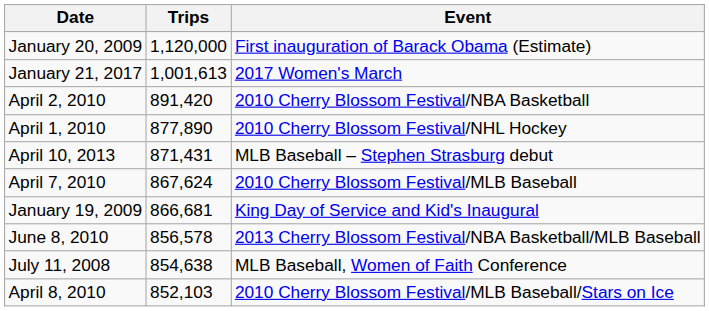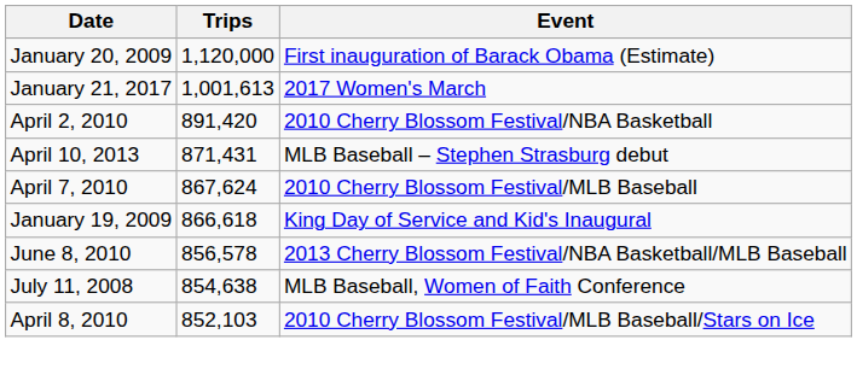 <table class="wikitable">
 <tr>
 <th>Date</th>
 <th>Trips</th>
 <th>Event</th>
 </tr>
 <tr>
 <td>January 20, 2009</td>
 <td>1,120,000</td>
 <td><a href='#'>First inauguration of Barack Obama</a> (Estimate)</td>
 </tr>
 <tr>
 <td>January 21, 2017</td>
 <td>1,001,613</td>
 <td><a href='#'>2017 Women's March</a></td>
 </tr>
 <tr>
 <td>April 2, 2010</td>
 <td>891,420</td>
 <td><a href='#'>2010 Cherry Blossom Festival</a>/NBA Basketball</td>
 </tr>
 <tr>
-<td>April 1, 2010</td>
-<td>877,890</td>
-<td><a href='#'>2010 Cherry Blossom Festival</a>/NHL Hockey</td>
-</tr>
-<tr>
 <td>April 10, 2013</td>
 <td>871,431</td>
 <td>MLB Baseball – <a href='#'>Stephen Strasburg</a> debut</td>
 </tr>
 <tr>
 <td>April 7, 2010</td>
 <td>867,624</td>
 <td><a href='#'>2010 Cherry Blossom Festival</a>/MLB Baseball</td>
 </tr>
 <tr>
 <td>January 19, 2009</td>
-<td>866,681</td>
+<td>866,618</td>
 <td><a href='#'>King Day of Service and Kid's Inaugural</a></td>
 </tr>
 <tr>
 <td>June 8, 2010</td>
 <td>856,578</td>
 <td><a href='#'>2013 Cherry Blossom Festival</a>/NBA Basketball/MLB Baseball</td>
 </tr>
 <tr>
 <td>July 11, 2008</td>
 <td>854,638</td>
 <td>MLB Baseball, <a href='#'>Women of Faith</a> Conference</td>
 </tr>
 <tr>
 <td>April 8, 2010</td>
 <td>852,103</td>
 <td><a href='#'>2010 Cherry Blossom Festival</a>/MLB Baseball/<a href='#'>Stars on Ice</a></td>
 </tr>
 </table>
